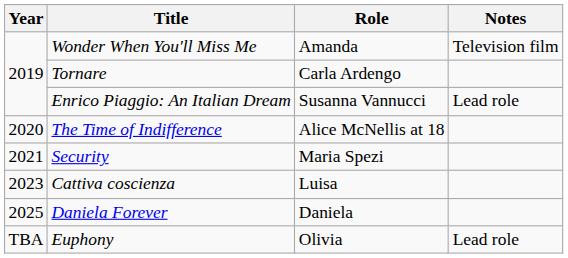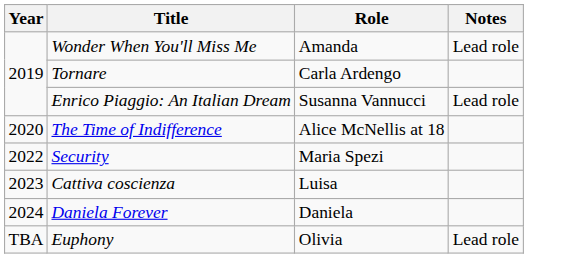 <table class="wikitable sortable">
 <tr>
 <th>Year</th>
 <th>Title</th>
 <th>Role</th>
 <th class="unsortable">Notes</th>
 </tr>
 <tr>
 <td rowspan="3">2019</td>
 <td><em>Wonder When You'll Miss Me</em></td>
 <td>Amanda</td>
-<td>Television film</td>
+<td>Lead role</td>
 </tr>
 <tr>
 <td><em>Tornare</em></td>
 <td>Carla Ardengo</td>
 <td></td>
 </tr>
 <tr>
 <td><em>Enrico Piaggio: An Italian Dream</em></td>
 <td>Susanna Vannucci</td>
 <td>Lead role</td>
 </tr>
 <tr>
 <td>2020</td>
 <td><em><a href='#'>The Time of Indifference</a></em></td>
 <td>Alice McNellis at 18</td>
 <td></td>
 </tr>
 <tr>
-<td>2021</td>
+<td>2022</td>
 <td><em><a href='#'>Security</a></em></td>
 <td>Maria Spezi</td>
 <td></td>
 </tr>
 <tr>
 <td>2023</td>
 <td><em>Cattiva coscienza</em></td>
 <td>Luisa</td>
 <td></td>
 </tr>
 <tr>
-<td>2025</td>
+<td>2024</td>
 <td><em><a href='#'>Daniela Forever</a></em></td>
 <td>Daniela</td>
 <td></td>
 </tr>
 <tr>
 <td>TBA</td>
 <td><em>Euphony</em></td>
 <td>Olivia</td>
 <td>Lead role</td>
 </tr>
 </table>
